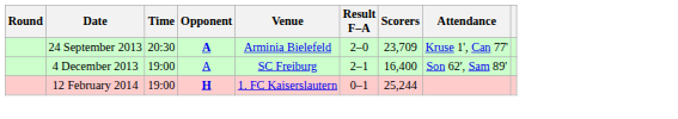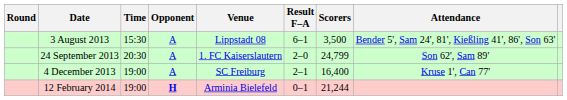 <table class="wikitable" style="text-align:center">
 <tr>
 <th>Round</th>
 <th>Date</th>
 <th>Time</th>
 <th>Opponent</th>
 <th>Venue</th>
 <th>Result<br>F–A</th>
 <th>Scorers</th>
 <th>Attendance</th>
 <th></th>
 </tr>
 <tr style="background:#cfc">
 <td></td>
+<td>3 August 2013</td>
+<td>15:30</td>
+<td><a href='#'>A</a></td>
+<td><a href='#'>Lippstadt 08</a></td>
+<td>6–1</td>
+<td>3,500</td>
+<td><a href='#'>Bender</a> 5', <a href='#'>Sam</a> 24', 81', <a href='#'>Kießling</a> 41', 86', <a href='#'>Son</a> 63'</td>
+<td></td>
+</tr>
+<tr style="background:#cfc">
+<td></td>
 <td>24 September 2013</td>
 <td>20:30</td>
-<td><strong><a href='#'>A</a></strong></td>
-<td><a href='#'>Arminia Bielefeld</a></td>
+<td><a href='#'>A</a></td>
+<td><a href='#'>1. FC Kaiserslautern</a></td>
 <td>2–0</td>
-<td>23,709</td>
-<td><a href='#'>Kruse</a> 1', <a href='#'>Can</a> 77'</td>
+<td>24,799</td>
+<td><a href='#'>Son</a> 62', <a href='#'>Sam</a> 89'</td>
 <td></td>
 </tr>
 <tr style="background:#cfc">
 <td></td>
 <td>4 December 2013</td>
 <td>19:00</td>
 <td><a href='#'>A</a></td>
 <td><a href='#'>SC Freiburg</a></td>
 <td>2–1</td>
 <td>16,400</td>
-<td><a href='#'>Son</a> 62', <a href='#'>Sam</a> 89'</td>
+<td><a href='#'>Kruse</a> 1', <a href='#'>Can</a> 77'</td>
 <td></td>
 </tr>
 <tr style="background:#fcc">
 <td></td>
 <td>12 February 2014</td>
 <td>19:00</td>
 <td><strong><a href='#'>H</a></strong></td>
-<td><a href='#'>1. FC Kaiserslautern</a></td>
+<td><a href='#'>Arminia Bielefeld</a></td>
 <td>0–1 </td>
-<td>25,244</td>
+<td>21,244</td>
 <td></td>
 <td></td>
 </tr>
 </table>
